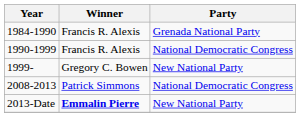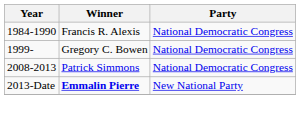 <table class="wikitable">
 <tr>
 <th><strong>Year</strong></th>
 <th><strong>Winner</strong></th>
 <th><strong>Party</strong></th>
 </tr>
 <tr>
 <td>1984-1990</td>
 <td>Francis R. Alexis</td>
-<td><a href='#'>Grenada National Party</a></td>
-</tr>
-<tr>
-<td>1990-1999</td>
-<td>Francis R. Alexis</td>
 <td><a href='#'>National Democratic Congress</a></td>
 </tr>
 <tr>
 <td>1999-</td>
 <td>Gregory C. Bowen</td>
-<td><a href='#'>New National Party</a></td>
+<td><a href='#'>National Democratic Congress</a></td>
 </tr>
 <tr>
 <td>2008-2013</td>
 <td><a href='#'>Patrick Simmons</a></td>
 <td><a href='#'>National Democratic Congress</a></td>
 </tr>
 <tr>
 <td>2013-Date</td>
 <td><strong><a href='#'>Emmalin Pierre</a></strong></td>
 <td><a href='#'>New National Party</a></td>
 </tr>
 <tr>
 </tr>
 </table>
